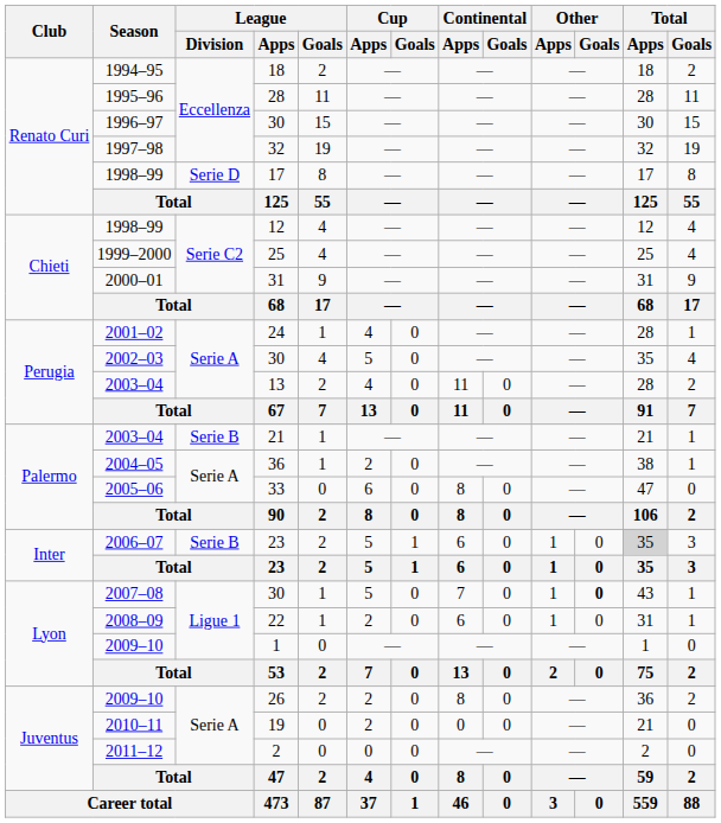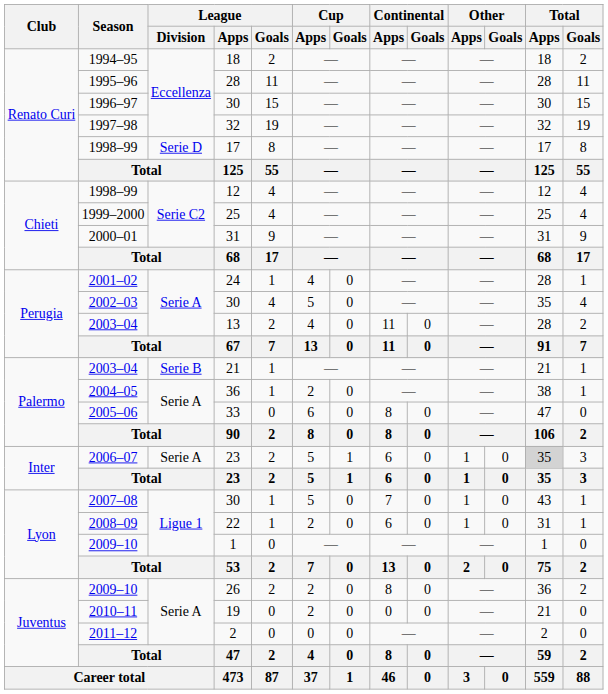 <table class="wikitable" style="text-align:center">
 <tr>
 <th rowspan=2>Club</th>
 <th rowspan=2>Season</th>
 <th colspan=3>League</th>
 <th colspan=2>Cup</th>
 <th colspan=2>Continental</th>
 <th colspan=2>Other</th>
 <th colspan=2>Total</th>
 </tr>
 <tr>
 <th>Division</th>
 <th>Apps</th>
 <th>Goals</th>
 <th>Apps</th>
 <th>Goals</th>
 <th>Apps</th>
 <th>Goals</th>
 <th>Apps</th>
 <th>Goals</th>
 <th>Apps</th>
 <th>Goals</th>
 </tr>
 <tr>
 <td rowspan="6"><a href='#'>Renato Curi</a></td>
 <td>1994–95</td>
 <td rowspan="4"><a href='#'>Eccellenza</a></td>
 <td>18</td>
 <td>2</td>
 <td colspan="2">—</td>
 <td colspan="2">—</td>
 <td colspan="2">—</td>
 <td>18</td>
 <td>2</td>
 </tr>
 <tr>
 <td>1995–96</td>
 <td>28</td>
 <td>11</td>
 <td colspan="2">—</td>
 <td colspan="2">—</td>
 <td colspan="2">—</td>
 <td>28</td>
 <td>11</td>
 </tr>
 <tr>
 <td>1996–97</td>
 <td>30</td>
 <td>15</td>
 <td colspan="2">—</td>
 <td colspan="2">—</td>
 <td colspan="2">—</td>
 <td>30</td>
 <td>15</td>
 </tr>
 <tr>
 <td>1997–98</td>
 <td>32</td>
 <td>19</td>
 <td colspan="2">—</td>
 <td colspan="2">—</td>
 <td colspan="2">—</td>
 <td>32</td>
 <td>19</td>
 </tr>
 <tr>
 <td>1998–99</td>
 <td><a href='#'>Serie D</a></td>
 <td>17</td>
 <td>8</td>
 <td colspan="2">—</td>
 <td colspan="2">—</td>
 <td colspan="2">—</td>
 <td>17</td>
 <td>8</td>
 </tr>
 <tr>
 <th colspan="2">Total</th>
 <th>125</th>
 <th>55</th>
 <th colspan="2">—</th>
 <th colspan="2">—</th>
 <th colspan="2">—</th>
 <th>125</th>
 <th>55</th>
 </tr>
 <tr>
 <td rowspan="4"><a href='#'>Chieti</a></td>
 <td>1998–99</td>
 <td rowspan="3"><a href='#'>Serie C2</a></td>
 <td>12</td>
 <td>4</td>
 <td colspan="2">—</td>
 <td colspan="2">—</td>
 <td colspan="2">—</td>
 <td>12</td>
 <td>4</td>
 </tr>
 <tr>
 <td>1999–2000</td>
 <td>25</td>
 <td>4</td>
 <td colspan="2">—</td>
 <td colspan="2">—</td>
 <td colspan="2">—</td>
 <td>25</td>
 <td>4</td>
 </tr>
 <tr>
 <td>2000–01</td>
 <td>31</td>
 <td>9</td>
 <td colspan="2">—</td>
 <td colspan="2">—</td>
 <td colspan="2">—</td>
 <td>31</td>
 <td>9</td>
 </tr>
 <tr>
 <th colspan="2">Total</th>
 <th>68</th>
 <th>17</th>
 <th colspan="2">—</th>
 <th colspan="2">—</th>
 <th colspan="2">—</th>
 <th>68</th>
 <th>17</th>
 </tr>
 <tr>
 <td rowspan="4"><a href='#'>Perugia</a></td>
 <td><a href='#'>2001–02</a></td>
 <td rowspan="3"><a href='#'>Serie A</a></td>
 <td>24</td>
 <td>1</td>
 <td>4</td>
 <td>0</td>
 <td colspan="2">—</td>
 <td colspan="2">—</td>
 <td>28</td>
 <td>1</td>
 </tr>
 <tr>
 <td><a href='#'>2002–03</a></td>
 <td>30</td>
 <td>4</td>
 <td>5</td>
 <td>0</td>
 <td colspan="2">—</td>
 <td colspan="2">—</td>
 <td>35</td>
 <td>4</td>
 </tr>
 <tr>
 <td><a href='#'>2003–04</a></td>
 <td>13</td>
 <td>2</td>
 <td>4</td>
 <td>0</td>
 <td>11</td>
 <td>0</td>
 <td colspan="2">—</td>
 <td>28</td>
 <td>2</td>
 </tr>
 <tr>
 <th colspan="2">Total</th>
 <th>67</th>
 <th>7</th>
 <th>13</th>
 <th>0</th>
 <th>11</th>
 <th>0</th>
 <th colspan="2">—</th>
 <th>91</th>
 <th>7</th>
 </tr>
 <tr>
 <td rowspan="4"><a href='#'>Palermo</a></td>
 <td><a href='#'>2003–04</a></td>
 <td><a href='#'>Serie B</a></td>
 <td>21</td>
 <td>1</td>
 <td colspan="2">—</td>
 <td colspan="2">—</td>
 <td colspan="2">—</td>
 <td>21</td>
 <td>1</td>
 </tr>
 <tr>
 <td><a href='#'>2004–05</a></td>
 <td rowspan="2">Serie A</td>
 <td>36</td>
 <td>1</td>
 <td>2</td>
 <td>0</td>
 <td colspan="2">—</td>
 <td colspan="2">—</td>
 <td>38</td>
 <td>1</td>
 </tr>
 <tr>
 <td><a href='#'>2005–06</a></td>
 <td>33</td>
 <td>0</td>
 <td>6</td>
 <td>0</td>
 <td>8</td>
 <td>0</td>
 <td colspan="2">—</td>
 <td>47</td>
 <td>0</td>
 </tr>
 <tr>
 <th colspan="2">Total</th>
 <th>90</th>
 <th>2</th>
 <th>8</th>
 <th>0</th>
 <th>8</th>
 <th>0</th>
 <th colspan="2">—</th>
 <th>106</th>
 <th>2</th>
 </tr>
 <tr>
 <td rowspan="2"><a href='#'>Inter</a></td>
 <td><a href='#'>2006–07</a></td>
-<td><a href='#'>Serie B</a></td>
+<td>Serie A</td>
 <td>23</td>
 <td>2</td>
 <td>5</td>
 <td>1</td>
 <td>6</td>
 <td>0</td>
 <td>1</td>
 <td>0</td>
 <td style="background: lightgrey;">35</td>
 <td>3</td>
 </tr>
 <tr>
 <th colspan="2">Total</th>
 <th>23</th>
 <th>2</th>
 <th>5</th>
 <th>1</th>
 <th>6</th>
 <th>0</th>
 <th>1</th>
 <th>0</th>
 <th>35</th>
 <th>3</th>
 </tr>
 <tr>
 <td rowspan="4"><a href='#'>Lyon</a></td>
 <td><a href='#'>2007–08</a></td>
 <td rowspan="3"><a href='#'>Ligue 1</a></td>
 <td>30</td>
 <td>1</td>
 <td>5</td>
 <td>0</td>
 <td>7</td>
 <td>0</td>
 <td>1</td>
-<td><strong>0</strong></td>
+<td>0</td>
 <td>43</td>
 <td>1</td>
 </tr>
 <tr>
 <td><a href='#'>2008–09</a></td>
 <td>22</td>
 <td>1</td>
 <td>2</td>
 <td>0</td>
 <td>6</td>
 <td>0</td>
 <td>1</td>
 <td>0</td>
 <td>31</td>
 <td>1</td>
 </tr>
 <tr>
 <td><a href='#'>2009–10</a></td>
 <td>1</td>
 <td>0</td>
 <td colspan="2">—</td>
 <td colspan="2">—</td>
 <td colspan="2">—</td>
 <td>1</td>
 <td>0</td>
 </tr>
 <tr>
 <th colspan="2">Total</th>
 <th>53</th>
 <th>2</th>
 <th>7</th>
 <th>0</th>
 <th>13</th>
 <th>0</th>
 <th>2</th>
 <th>0</th>
 <th>75</th>
 <th>2</th>
 </tr>
 <tr>
 <td rowspan="4"><a href='#'>Juventus</a></td>
 <td><a href='#'>2009–10</a></td>
 <td rowspan="3">Serie A</td>
 <td>26</td>
 <td>2</td>
 <td>2</td>
 <td>0</td>
 <td>8</td>
 <td>0</td>
 <td colspan="2">—</td>
 <td>36</td>
 <td>2</td>
 </tr>
 <tr>
 <td><a href='#'>2010–11</a></td>
 <td>19</td>
 <td>0</td>
 <td>2</td>
 <td>0</td>
 <td>0</td>
 <td>0</td>
 <td colspan="2">—</td>
 <td>21</td>
 <td>0</td>
 </tr>
 <tr>
 <td><a href='#'>2011–12</a></td>
 <td>2</td>
 <td>0</td>
 <td>0</td>
 <td>0</td>
 <td colspan="2">—</td>
 <td colspan="2">—</td>
 <td>2</td>
 <td>0</td>
 </tr>
 <tr>
 <th colspan="2">Total</th>
 <th>47</th>
 <th>2</th>
 <th>4</th>
 <th>0</th>
 <th>8</th>
 <th>0</th>
 <th colspan="2">—</th>
 <th>59</th>
 <th>2</th>
 </tr>
 <tr>
 <th colspan="3">Career total</th>
 <th>473</th>
 <th>87</th>
 <th>37</th>
 <th>1</th>
 <th>46</th>
 <th>0</th>
 <th>3</th>
 <th>0</th>
 <th>559</th>
 <th>88</th>
 </tr>
 </table>
